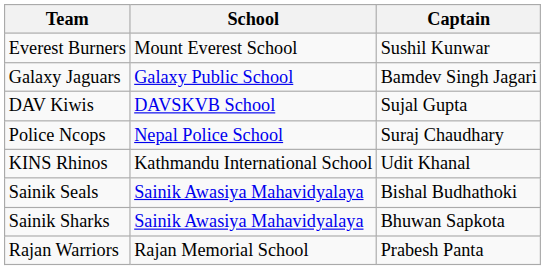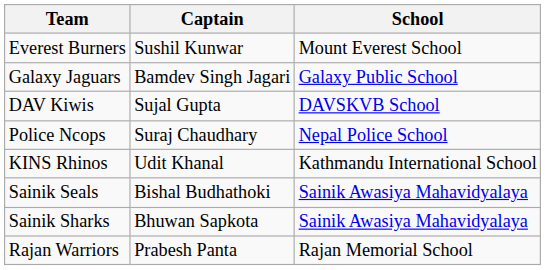 <table class="wikitable">
 <tr>
 <th>Team</th>
+<th>Captain</th>
 <th>School</th>
-<th>Captain</th>
 </tr>
 <tr>
 <td>Everest Burners</td>
+<td>Sushil Kunwar</td>
 <td>Mount Everest School</td>
-<td>Sushil Kunwar</td>
 </tr>
 <tr>
 <td>Galaxy Jaguars</td>
+<td>Bamdev Singh Jagari</td>
 <td><a href='#'>Galaxy Public School</a></td>
-<td>Bamdev Singh Jagari</td>
 </tr>
 <tr>
 <td>DAV Kiwis</td>
+<td>Sujal Gupta</td>
 <td><a href='#'>DAVSKVB School</a></td>
-<td>Sujal Gupta</td>
 </tr>
 <tr>
 <td>Police Ncops</td>
+<td>Suraj Chaudhary</td>
 <td><a href='#'>Nepal Police School</a></td>
-<td>Suraj Chaudhary</td>
 </tr>
 <tr>
 <td>KINS Rhinos</td>
+<td>Udit Khanal</td>
 <td>Kathmandu International School</td>
-<td>Udit Khanal</td>
 </tr>
 <tr>
 <td>Sainik Seals</td>
+<td>Bishal Budhathoki</td>
 <td><a href='#'>Sainik Awasiya Mahavidyalaya</a></td>
-<td>Bishal Budhathoki</td>
 </tr>
 <tr>
 <td>Sainik Sharks</td>
+<td>Bhuwan Sapkota</td>
 <td><a href='#'>Sainik Awasiya Mahavidyalaya</a></td>
-<td>Bhuwan Sapkota</td>
 </tr>
 <tr>
 <td>Rajan Warriors</td>
+<td>Prabesh Panta</td>
 <td>Rajan Memorial School</td>
-<td>Prabesh Panta</td>
 </tr>
 </table>
